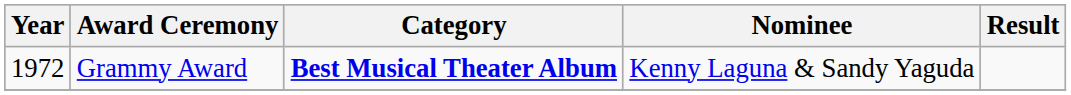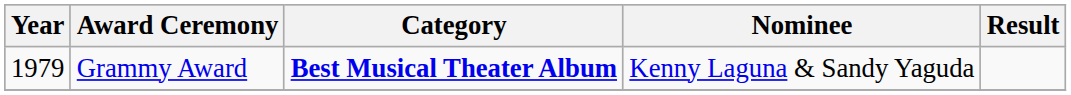 <table class="wikitable">
 <tr>
 <th>Year</th>
 <th>Award Ceremony</th>
 <th>Category</th>
 <th>Nominee</th>
 <th>Result</th>
 </tr>
 <tr>
-<td>1972</td>
+<td>1979</td>
 <td><a href='#'>Grammy Award</a></td>
 <td><strong><a href='#'>Best Musical Theater Album</a></strong></td>
 <td><a href='#'>Kenny Laguna</a> & Sandy Yaguda</td>
 <td></td>
 </tr>
 <tr>
 </tr>
 </table>
